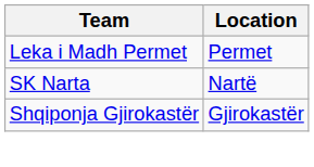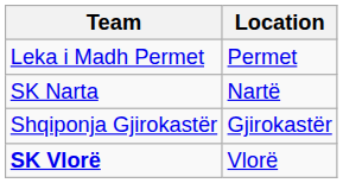 <table class="wikitable sortable">
 <tr>
 <th>Team</th>
 <th>Location</th>
 </tr>
 <tr>
 <td><a href='#'>Leka i Madh Permet</a></td>
 <td><a href='#'>Permet</a></td>
 </tr>
 <tr>
 <td><a href='#'>SK Narta</a></td>
 <td><a href='#'>Nartë</a></td>
 </tr>
 <tr>
 <td><a href='#'>Shqiponja Gjirokastër</a></td>
 <td><a href='#'>Gjirokastër</a></td>
 </tr>
+<tr>
+<td><a href='#'><strong>SK Vlorë</strong></a></td>
+<td><a href='#'>Vlorë</a></td>
+</tr>
 </table>
